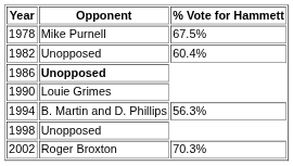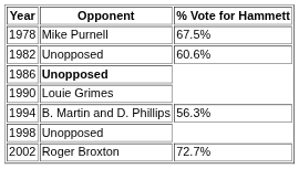 <table border="1" cellpadding="2">
 <tr>
 <th>Year</th>
 <th>Opponent</th>
 <th>% Vote for Hammett</th>
 </tr>
 <tr>
 <td>1978</td>
 <td>Mike Purnell</td>
 <td>67.5%</td>
 </tr>
 <tr>
 <td>1982</td>
 <td>Unopposed</td>
-<td>60.4%</td>
+<td>60.6%</td>
 </tr>
 <tr>
 <td>1986</td>
 <td><strong>Unopposed</strong></td>
 </tr>
 <tr>
 <td>1990</td>
 <td>Louie Grimes</td>
 </tr>
 <tr>
 <td>1994</td>
 <td>B. Martin and D. Phillips</td>
 <td>56.3%</td>
 </tr>
 <tr>
 <td>1998</td>
 <td>Unopposed</td>
 </tr>
 <tr>
 <td>2002</td>
 <td>Roger Broxton</td>
-<td>70.3%</td>
+<td>72.7%</td>
 </tr>
 </table>
